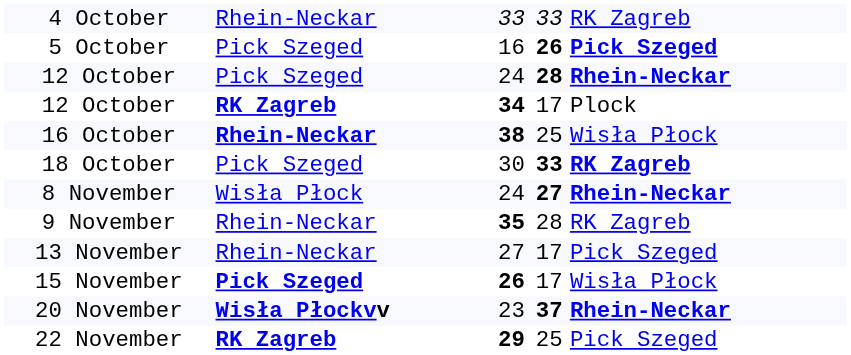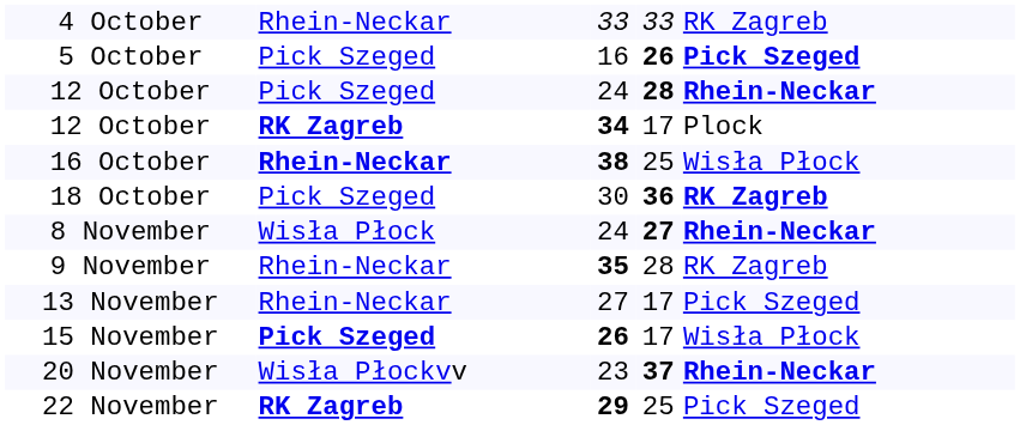 <table border="0" cellspacing="0" cellpadding="1">
 <tr align="center"  bgcolor="#F8F8FF">
 <td width="120">4 October</td>
 <td width="160" align="left"><a href='#'>Rhein-Neckar</a></td>
 <td width="20"><em>33</em></td>
 <td width="20"><em>33</em></td>
 <td width="160" align="left"><a href='#'>RK Zagreb</a></td>
 </tr>
 <tr align="center">
 <td width="120">5 October</td>
 <td width="160" align="left"><a href='#'>Pick Szeged</a></td>
 <td width="20">16</td>
 <td width="20"><strong>26</strong></td>
 <td width="160" align="left"><strong><a href='#'>Pick Szeged</a></strong></td>
 </tr>
 <tr align="center"  bgcolor="#F8F8FF">
 <td width="120">12 October</td>
 <td width="160" align="left"><a href='#'>Pick Szeged</a></td>
 <td width="20">24</td>
 <td width="20"><strong>28</strong></td>
 <td width="160" align="left"><strong><a href='#'>Rhein-Neckar</a> </strong></td>
 </tr>
 <tr align="center">
 <td width="120">12 October</td>
 <td width="160" align="left"><strong><a href='#'>RK Zagreb</a></strong></td>
 <td width="20"><strong>34</strong></td>
 <td width="20">17</td>
 <td width="160" align="left">Plock</td>
 </tr>
 <tr align="center" bgcolor="#F8F8FF">
 <td width="120">16 October</td>
 <td width="160" align="left"><strong><a href='#'>Rhein-Neckar</a> </strong></td>
 <td width="20"><strong>38</strong></td>
 <td width="20">25</td>
 <td width="160" align="left"><a href='#'>Wisła Płock</a></td>
 </tr>
 <tr align="center">
 <td width="120">18 October</td>
 <td width="160" align="left"><a href='#'>Pick Szeged</a></td>
 <td width="20">30</td>
-<td width="20"><strong>33</strong></td>
+<td width="20"><strong>36</strong></td>
 <td width="160" align="left"><strong><a href='#'>RK Zagreb</a></strong></td>
 </tr>
 <tr align="center"  bgcolor="#F8F8FF">
 <td width="120">8 November</td>
 <td width="160" align="left"><a href='#'>Wisła Płock</a></td>
 <td width="20">24</td>
 <td width="20"><strong>27</strong></td>
 <td width="160" align="left"><strong><a href='#'>Rhein-Neckar</a> </strong></td>
 </tr>
 <tr align="center">
 <td width="120">9 November</td>
 <td width="160" align="left"><a href='#'>Rhein-Neckar</a></td>
 <td width="20"><strong>35</strong></td>
 <td width="20">28</td>
 <td width="160" align="left"><a href='#'>RK Zagreb</a></td>
 </tr>
 <tr align="center"  bgcolor="#F8F8FF">
 <td width="120">13 November</td>
 <td width="160" align="left"><a href='#'>Rhein-Neckar</a></td>
 <td width="20">27</td>
 <td width="20">17</td>
 <td width="160" align="left"><a href='#'>Pick Szeged</a></td>
 </tr>
 <tr align="center">
 <td width="120">15 November</td>
 <td width="160" align="left"><strong><a href='#'>Pick Szeged</a></strong></td>
 <td width="20"><strong>26</strong></td>
 <td width="20">17</td>
 <td width="160" align="left"><a href='#'>Wisła Płock</a></td>
 </tr>
 <tr align="center" bgcolor="#F8F8FF">
 <td width="120">20 November</td>
-<td width="160" align="left"><strong><a href='#'>Wisła Płockv</a>v</strong></td>
+<td width="160" align="left"><a href='#'>Wisła Płockv</a>v</td>
 <td width="20">23</td>
 <td width="20"><strong>37</strong></td>
 <td width="160" align="left"><strong><a href='#'>Rhein-Neckar</a></strong></td>
 </tr>
 <tr align="center">
 <td width="120">22 November</td>
 <td width="160" align="left"><strong><a href='#'>RK Zagreb</a></strong></td>
 <td width="20"><strong>29</strong></td>
 <td width="20">25</td>
 <td width="160" align="left"><a href='#'>Pick Szeged</a></td>
 </tr>
 </table>
